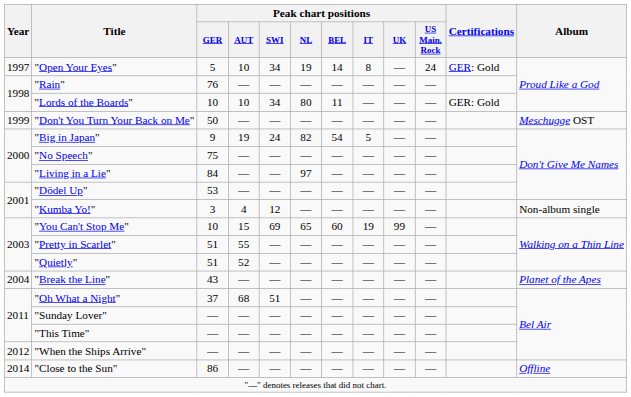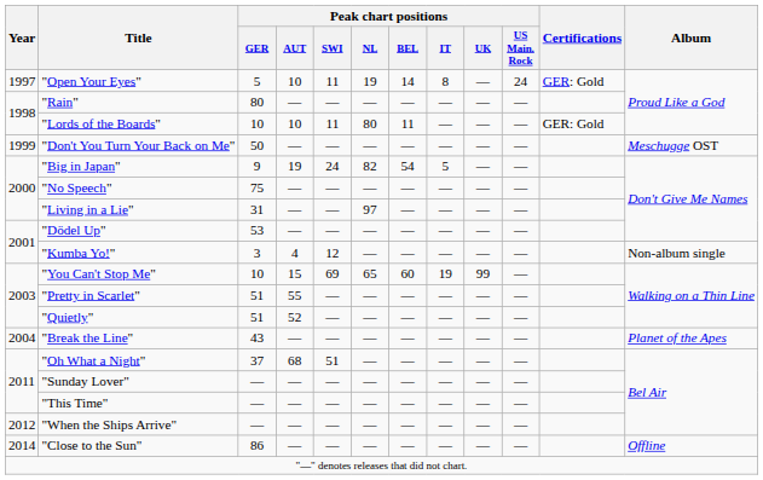 <table class="wikitable">
 <tr>
 <th rowspan="2">Year</th>
 <th rowspan="2">Title</th>
 <th colspan="8">Peak chart positions</th>
 <th rowspan="2"><a href='#'>Certifications</a></th>
 <th rowspan="2">Album</th>
 </tr>
 <tr>
 <th style="width:3em;font-size:80%;"><a href='#'>GER</a></th>
 <th style="width:3em;font-size:80%;"><a href='#'>AUT</a></th>
 <th style="width:3em;font-size:80%;"><a href='#'>SWI</a><br></th>
 <th style="width:3em;font-size:80%;"><a href='#'>NL</a></th>
 <th style="width:3em;font-size:80%;"><a href='#'>BEL</a></th>
 <th style="width:3em;font-size:80%;"><a href='#'>IT</a></th>
 <th style="width:3em;font-size:80%;"><a href='#'>UK</a></th>
 <th style="width:3em;font-size:80%;"><a href='#'>US<br>Main. Rock</a><br></th>
 </tr>
 <tr>
 <td>1997</td>
 <td>"<a href='#'>Open Your Eyes</a>"</td>
 <td style="text-align:center;">5</td>
 <td style="text-align:center;">10</td>
-<td style="text-align:center;">34</td>
+<td style="text-align:center;">11</td>
 <td style="text-align:center;">19</td>
 <td style="text-align:center;">14</td>
 <td style="text-align:center;">8</td>
 <td style="text-align:center;">—</td>
 <td style="text-align:center;">24</td>
 <td><a href='#'>GER</a>: Gold</td>
 <td rowspan="3"><em><a href='#'>Proud Like a God</a></em></td>
 </tr>
 <tr>
 <td rowspan="2">1998</td>
 <td>"<a href='#'>Rain</a>"</td>
-<td style="text-align:center;">76</td>
+<td style="text-align:center;">80</td>
 <td style="text-align:center;">—</td>
 <td style="text-align:center;">—</td>
 <td style="text-align:center;">—</td>
 <td style="text-align:center;">—</td>
 <td style="text-align:center;">—</td>
 <td style="text-align:center;">—</td>
 <td style="text-align:center;">—</td>
 <td></td>
 </tr>
 <tr>
 <td>"<a href='#'>Lords of the Boards</a>"</td>
 <td style="text-align:center;">10</td>
 <td style="text-align:center;">10</td>
-<td style="text-align:center;">34</td>
+<td style="text-align:center;">11</td>
 <td style="text-align:center;">80</td>
 <td style="text-align:center;">11</td>
 <td style="text-align:center;">—</td>
 <td style="text-align:center;">—</td>
 <td style="text-align:center;">—</td>
 <td>GER: Gold</td>
 </tr>
 <tr>
 <td>1999</td>
 <td>"<a href='#'>Don't You Turn Your Back on Me</a>"</td>
 <td style="text-align:center;">50</td>
 <td style="text-align:center;">—</td>
 <td style="text-align:center;">—</td>
 <td style="text-align:center;">—</td>
 <td style="text-align:center;">—</td>
 <td style="text-align:center;">—</td>
 <td style="text-align:center;">—</td>
 <td style="text-align:center;">—</td>
 <td></td>
 <td><em><a href='#'>Meschugge</a></em> OST</td>
 </tr>
 <tr>
 <td rowspan="3">2000</td>
 <td>"<a href='#'>Big in Japan</a>"</td>
 <td style="text-align:center;">9</td>
 <td style="text-align:center;">19</td>
 <td style="text-align:center;">24</td>
 <td style="text-align:center;">82</td>
 <td style="text-align:center;">54</td>
 <td style="text-align:center;">5</td>
 <td style="text-align:center;">—</td>
 <td style="text-align:center;">—</td>
 <td></td>
 <td rowspan="4"><em><a href='#'>Don't Give Me Names</a></em></td>
 </tr>
 <tr>
 <td>"<a href='#'>No Speech</a>"</td>
 <td style="text-align:center;">75</td>
 <td style="text-align:center;">—</td>
 <td style="text-align:center;">—</td>
 <td style="text-align:center;">—</td>
 <td style="text-align:center;">—</td>
 <td style="text-align:center;">—</td>
 <td style="text-align:center;">—</td>
 <td style="text-align:center;">—</td>
 <td></td>
 </tr>
 <tr>
 <td>"<a href='#'>Living in a Lie</a>"</td>
-<td style="text-align:center;">84</td>
+<td style="text-align:center;">31</td>
 <td style="text-align:center;">—</td>
 <td style="text-align:center;">—</td>
 <td style="text-align:center;">97</td>
 <td style="text-align:center;">—</td>
 <td style="text-align:center;">—</td>
 <td style="text-align:center;">—</td>
 <td style="text-align:center;">—</td>
 <td></td>
 </tr>
 <tr>
 <td rowspan="2">2001</td>
 <td>"<a href='#'>Dödel Up</a>"</td>
 <td style="text-align:center;">53</td>
 <td style="text-align:center;">—</td>
 <td style="text-align:center;">—</td>
 <td style="text-align:center;">—</td>
 <td style="text-align:center;">—</td>
 <td style="text-align:center;">—</td>
 <td style="text-align:center;">—</td>
 <td style="text-align:center;">—</td>
 <td></td>
 </tr>
 <tr>
 <td>"<a href='#'>Kumba Yo!</a>" </td>
 <td style="text-align:center;">3</td>
 <td style="text-align:center;">4</td>
 <td style="text-align:center;">12</td>
 <td style="text-align:center;">—</td>
 <td style="text-align:center;">—</td>
 <td style="text-align:center;">—</td>
 <td style="text-align:center;">—</td>
 <td style="text-align:center;">—</td>
 <td></td>
 <td>Non-album single</td>
 </tr>
 <tr>
 <td rowspan="3">2003</td>
 <td>"<a href='#'>You Can't Stop Me</a>"</td>
 <td style="text-align:center;">10</td>
 <td style="text-align:center;">15</td>
 <td style="text-align:center;">69</td>
 <td style="text-align:center;">65</td>
 <td style="text-align:center;">60</td>
 <td style="text-align:center;">19</td>
 <td style="text-align:center;">99</td>
 <td style="text-align:center;">—</td>
 <td></td>
 <td rowspan="3"><em><a href='#'>Walking on a Thin Line</a></em></td>
 </tr>
 <tr>
 <td>"<a href='#'>Pretty in Scarlet</a>"</td>
 <td style="text-align:center;">51</td>
 <td style="text-align:center;">55</td>
 <td style="text-align:center;">—</td>
 <td style="text-align:center;">—</td>
 <td style="text-align:center;">—</td>
 <td style="text-align:center;">—</td>
 <td style="text-align:center;">—</td>
 <td style="text-align:center;">—</td>
 <td></td>
 </tr>
 <tr>
 <td>"<a href='#'>Quietly</a>"</td>
 <td style="text-align:center;">51</td>
 <td style="text-align:center;">52</td>
 <td style="text-align:center;">—</td>
 <td style="text-align:center;">—</td>
 <td style="text-align:center;">—</td>
 <td style="text-align:center;">—</td>
 <td style="text-align:center;">—</td>
 <td style="text-align:center;">—</td>
 <td></td>
 </tr>
 <tr>
 <td>2004</td>
 <td>"<a href='#'>Break the Line</a>"</td>
 <td style="text-align:center;">43</td>
 <td style="text-align:center;">—</td>
 <td style="text-align:center;">—</td>
 <td style="text-align:center;">—</td>
 <td style="text-align:center;">—</td>
 <td style="text-align:center;">—</td>
 <td style="text-align:center;">—</td>
 <td style="text-align:center;">—</td>
 <td></td>
 <td><em><a href='#'>Planet of the Apes</a></em></td>
 </tr>
 <tr>
 <td rowspan="3">2011</td>
 <td>"<a href='#'>Oh What a Night</a>"</td>
 <td style="text-align:center;">37</td>
 <td style="text-align:center;">68</td>
 <td style="text-align:center;">51</td>
 <td style="text-align:center;">—</td>
 <td style="text-align:center;">—</td>
 <td style="text-align:center;">—</td>
 <td style="text-align:center;">—</td>
 <td style="text-align:center;">—</td>
 <td></td>
 <td rowspan="4"><em><a href='#'>Bel Air</a></em></td>
 </tr>
 <tr>
 <td>"Sunday Lover"</td>
 <td style="text-align:center;">—</td>
 <td style="text-align:center;">—</td>
 <td style="text-align:center;">—</td>
 <td style="text-align:center;">—</td>
 <td style="text-align:center;">—</td>
 <td style="text-align:center;">—</td>
 <td style="text-align:center;">—</td>
 <td style="text-align:center;">—</td>
 <td></td>
 </tr>
 <tr>
 <td>"This Time"</td>
 <td style="text-align:center;">—</td>
 <td style="text-align:center;">—</td>
 <td style="text-align:center;">—</td>
 <td style="text-align:center;">—</td>
 <td style="text-align:center;">—</td>
 <td style="text-align:center;">—</td>
 <td style="text-align:center;">—</td>
 <td style="text-align:center;">—</td>
 <td></td>
 </tr>
 <tr>
 <td>2012</td>
 <td>"When the Ships Arrive"</td>
 <td style="text-align:center;">—</td>
 <td style="text-align:center;">—</td>
 <td style="text-align:center;">—</td>
 <td style="text-align:center;">—</td>
 <td style="text-align:center;">—</td>
 <td style="text-align:center;">—</td>
 <td style="text-align:center;">—</td>
 <td style="text-align:center;">—</td>
 <td></td>
 </tr>
 <tr>
 <td>2014</td>
 <td>"Close to the Sun"</td>
 <td style="text-align:center;">86</td>
 <td style="text-align:center;">—</td>
 <td style="text-align:center;">—</td>
 <td style="text-align:center;">—</td>
 <td style="text-align:center;">—</td>
 <td style="text-align:center;">—</td>
 <td style="text-align:center;">—</td>
 <td style="text-align:center;">—</td>
 <td></td>
 <td><em><a href='#'>Offline</a></em></td>
 </tr>
 <tr>
 <td colspan="12" style="text-align:center; font-size:80%;">"—" denotes releases that did not chart.</td>
 </tr>
 </table>
